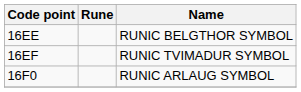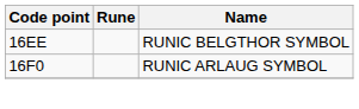 <table class=wikitable>
 <tr>
 <th>Code point</th>
 <th>Rune</th>
 <th>Name</th>
 </tr>
 <tr>
 <td>16EE</td>
 <td></td>
 <td>RUNIC BELGTHOR SYMBOL</td>
 </tr>
 <tr>
-<td>16EF</td>
-<td></td>
-<td>RUNIC TVIMADUR SYMBOL</td>
-</tr>
-<tr>
 <td>16F0</td>
 <td></td>
 <td>RUNIC ARLAUG SYMBOL</td>
 </tr>
 <tr>
 </tr>
 </table>
